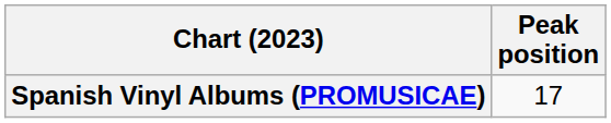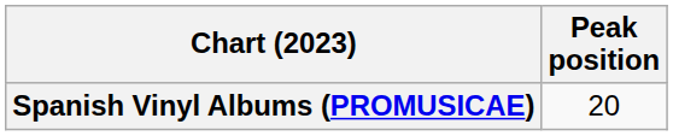 <table class="wikitable sortable plainrowheaders" style="text-align:center">
 <tr>
 <th scope="col">Chart (2023)</th>
 <th scope="col">Peak<br>position</th>
 </tr>
 <tr>
 <th scope="row">Spanish Vinyl Albums (<a href='#'>PROMUSICAE</a>)</th>
-<td>17</td>
+<td>20</td>
 </tr>
 </table>
